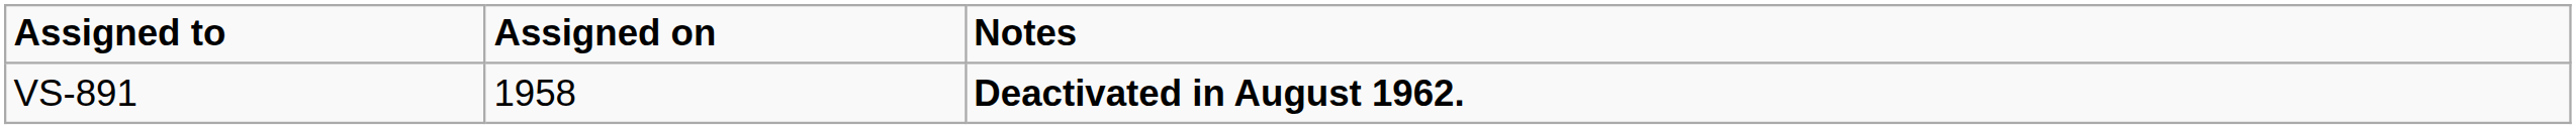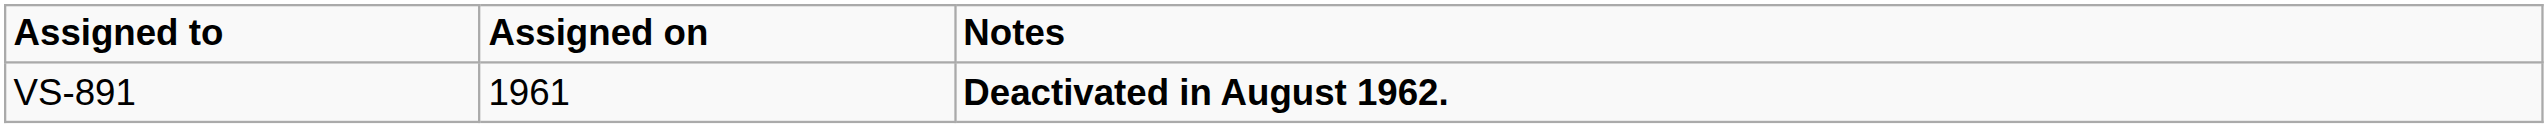 <table class="wikitable" style="width: 70%;">
 <tr>
 <td style="width: 200px;"><strong>Assigned to</strong></td>
 <td style="width: 200px;"><strong>Assigned on</strong></td>
 <td><strong>Notes</strong></td>
 </tr>
 <tr>
 <td>VS-891</td>
-<td>1958</td>
+<td>1961</td>
 <td><strong>Deactivated in August 1962.</strong></td>
 </tr>
 </table>
